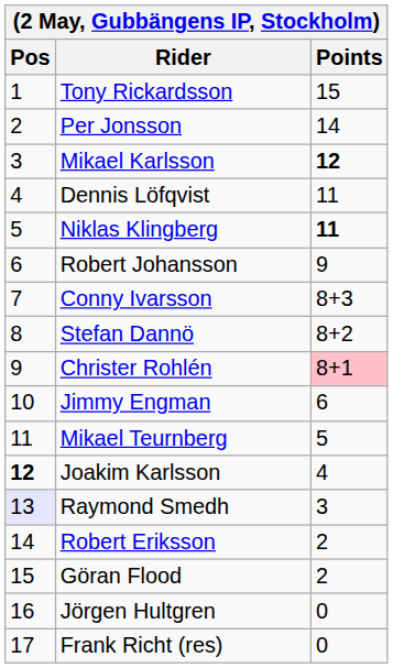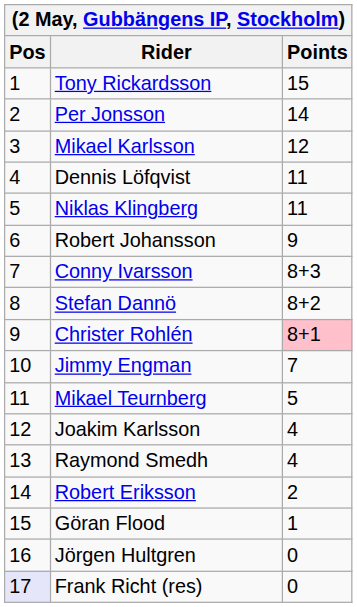 <table class="wikitable">
 <tr>
 <th colspan="6">(2 May, <a href='#'>Gubbängens IP</a>, <a href='#'>Stockholm</a>)</th>
 </tr>
 <tr>
 <th width=20>Pos</th>
 <th width=180>Rider</th>
 <th width=40>Points</th>
 </tr>
 <tr>
 <td>1</td>
 <td style="text-align:left;"><a href='#'>Tony Rickardsson</a></td>
 <td>15</td>
 </tr>
 <tr>
 <td>2</td>
 <td style="text-align:left;"><a href='#'>Per Jonsson</a></td>
 <td>14</td>
 </tr>
 <tr>
 <td>3</td>
 <td style="text-align:left;"><a href='#'>Mikael Karlsson</a></td>
-<td><strong>12</strong></td>
+<td>12</td>
 </tr>
 <tr>
 <td>4</td>
 <td style="text-align:left;">Dennis Löfqvist</td>
 <td>11</td>
 </tr>
 <tr>
 <td>5</td>
 <td style="text-align:left;"><a href='#'>Niklas Klingberg </a></td>
-<td><strong>11</strong></td>
+<td>11</td>
 </tr>
 <tr>
 <td>6</td>
 <td style="text-align:left;">Robert Johansson</td>
 <td>9</td>
 </tr>
 <tr>
 <td>7</td>
 <td style="text-align:left;"><a href='#'>Conny Ivarsson</a></td>
 <td>8+3</td>
 </tr>
 <tr>
 <td>8</td>
 <td style="text-align:left;"><a href='#'>Stefan Dannö</a></td>
 <td>8+2</td>
 </tr>
 <tr>
 <td>9</td>
 <td style="text-align:left;"><a href='#'>Christer Rohlén</a></td>
 <td style="background: pink;">8+1</td>
 </tr>
 <tr>
 <td>10</td>
 <td style="text-align:left;"><a href='#'>Jimmy Engman</a></td>
-<td>6</td>
+<td>7</td>
 </tr>
 <tr>
 <td>11</td>
 <td style="text-align:left;"><a href='#'>Mikael Teurnberg</a></td>
 <td>5</td>
 </tr>
 <tr>
-<td><strong>12</strong></td>
+<td>12</td>
 <td style="text-align:left;">Joakim Karlsson</td>
 <td>4</td>
 </tr>
 <tr>
-<td style="background: lavender;">13</td>
+<td>13</td>
 <td style="text-align:left;">Raymond Smedh</td>
-<td>3</td>
+<td>4</td>
 </tr>
 <tr>
 <td>14</td>
 <td style="text-align:left;"><a href='#'>Robert Eriksson</a></td>
 <td>2</td>
 </tr>
 <tr>
 <td>15</td>
 <td style="text-align:left;">Göran Flood</td>
-<td>2</td>
+<td>1</td>
 </tr>
 <tr>
 <td>16</td>
 <td style="text-align:left;">Jörgen Hultgren</td>
 <td>0</td>
 </tr>
 <tr>
-<td>17</td>
+<td style="background: lavender;">17</td>
 <td style="text-align:left;">Frank Richt (res)</td>
 <td>0</td>
 </tr>
 </table>
